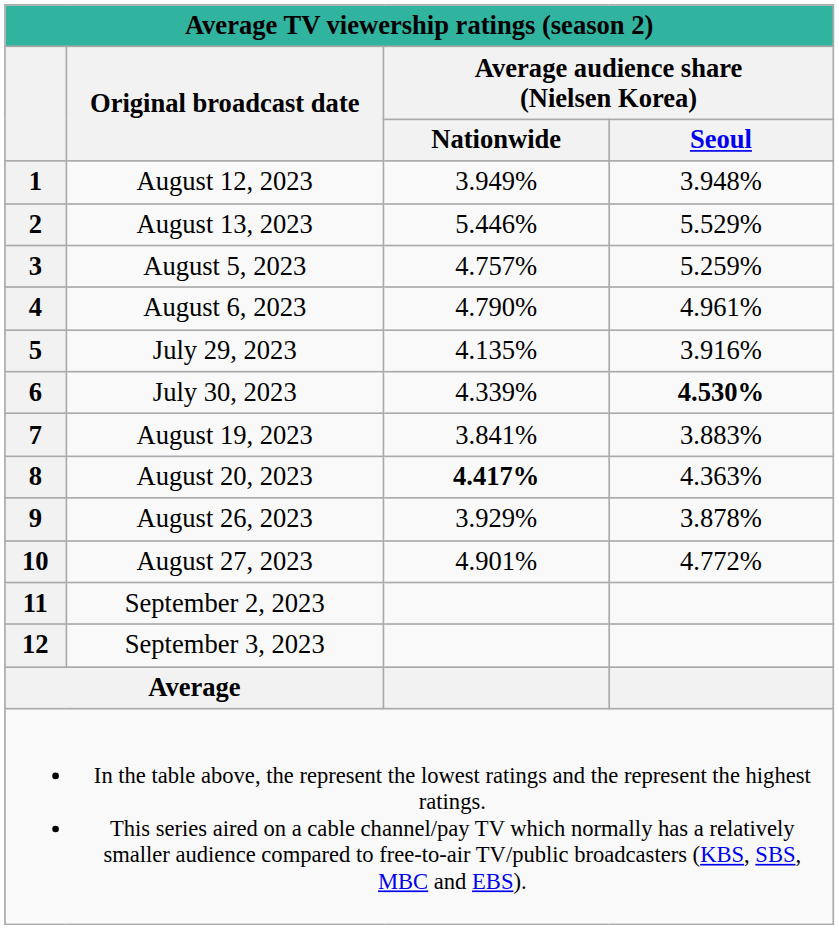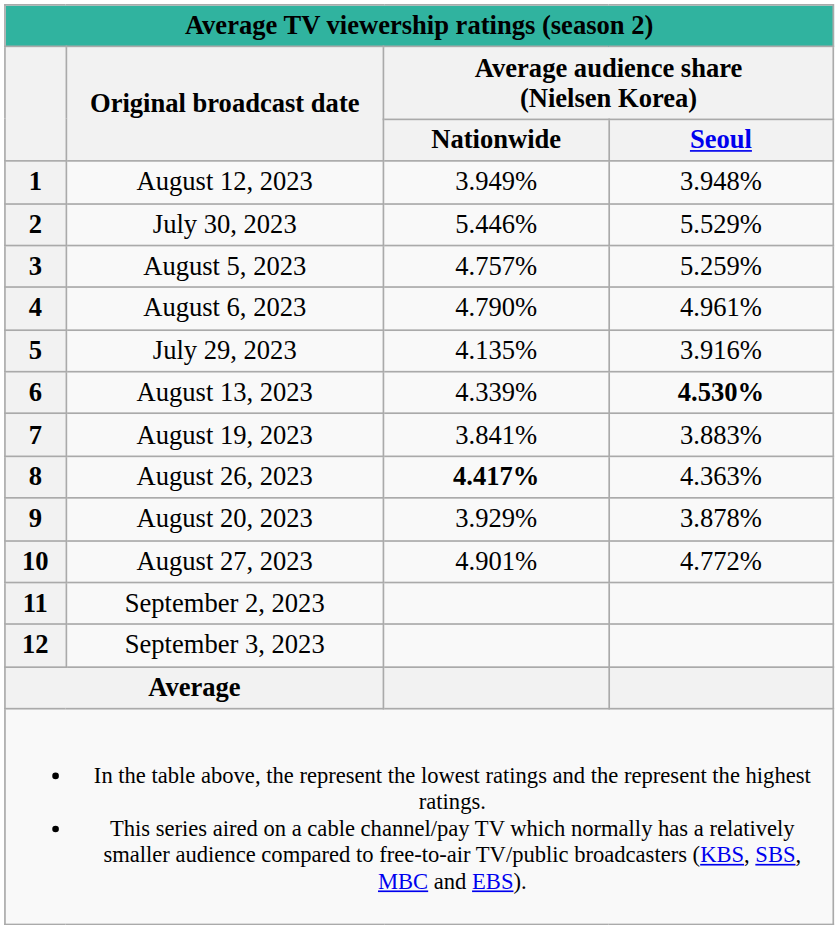 <table class="wikitable" style="text-align:center;max-width:500px; margin-left: auto; margin-right: auto; border: none;">
 <tr>
 <th colspan="7" style="background:#30B39F; text-align:center">Average TV viewership ratings (season 2)</th>
 </tr>
 <tr>
 <th scope="col" rowspan="2"></th>
 <th scope="col" rowspan="2">Original broadcast date</th>
 <th scope="col" colspan="2">Average audience share<br>(Nielsen Korea)</th>
 </tr>
 <tr>
 <th scope="col" style="width:8em">Nationwide</th>
 <th scope="col" style="width:8em"><a href='#'>Seoul</a></th>
 </tr>
 <tr>
 <th scope="row">1</th>
 <td>August 12, 2023</td>
 <td>3.949% </td>
 <td>3.948% </td>
 </tr>
 <tr>
 <th scope="row">2</th>
-<td>August 13, 2023</td>
+<td>July 30, 2023</td>
 <td>5.446% </td>
 <td>5.529% </td>
 </tr>
 <tr>
 <th scope="row">3</th>
 <td>August 5, 2023</td>
 <td>4.757% </td>
 <td>5.259% </td>
 </tr>
 <tr>
 <th scope="row">4</th>
 <td>August 6, 2023</td>
 <td>4.790% </td>
 <td>4.961% </td>
 </tr>
 <tr>
 <th scope="row">5</th>
 <td>July 29, 2023</td>
 <td>4.135% </td>
 <td>3.916% </td>
 </tr>
 <tr>
 <th scope="row">6</th>
-<td>July 30, 2023</td>
+<td>August 13, 2023</td>
 <td>4.339% </td>
 <td><strong>4.530% </strong></td>
 </tr>
 <tr>
 <th scope="row">7</th>
 <td>August 19, 2023</td>
 <td>3.841% </td>
 <td>3.883% </td>
 </tr>
 <tr>
 <th scope="row">8</th>
-<td>August 20, 2023</td>
+<td>August 26, 2023</td>
 <td><strong>4.417% </strong></td>
 <td>4.363% </td>
 </tr>
 <tr>
 <th scope="row">9</th>
-<td>August 26, 2023</td>
+<td>August 20, 2023</td>
 <td>3.929% </td>
 <td>3.878% </td>
 </tr>
 <tr>
 <th scope="row">10</th>
 <td>August 27, 2023</td>
 <td>4.901% </td>
 <td>4.772% </td>
 </tr>
 <tr>
 <th scope="row">11</th>
 <td>September 2, 2023</td>
 <td><strong></strong> </td>
 <td><strong></strong> </td>
 </tr>
 <tr>
 <th scope="row">12</th>
 <td>September 3, 2023</td>
 <td><strong></strong> </td>
 <td><strong></strong> </td>
 </tr>
 <tr>
 <th colspan="2">Average</th>
 <th></th>
 <th></th>
 </tr>
 <tr>
 <td colspan="4" style="font-size:85%"><br><ul><li>In the table above, the <strong></strong> represent the lowest ratings and the <strong></strong> represent the highest ratings.</li><li>This series aired on a cable channel/pay TV which normally has a relatively smaller audience compared to free-to-air TV/public broadcasters (<a href='#'>KBS</a>, <a href='#'>SBS</a>, <a href='#'>MBC</a> and <a href='#'>EBS</a>).</li></ul></td>
 </tr>
 </table>
